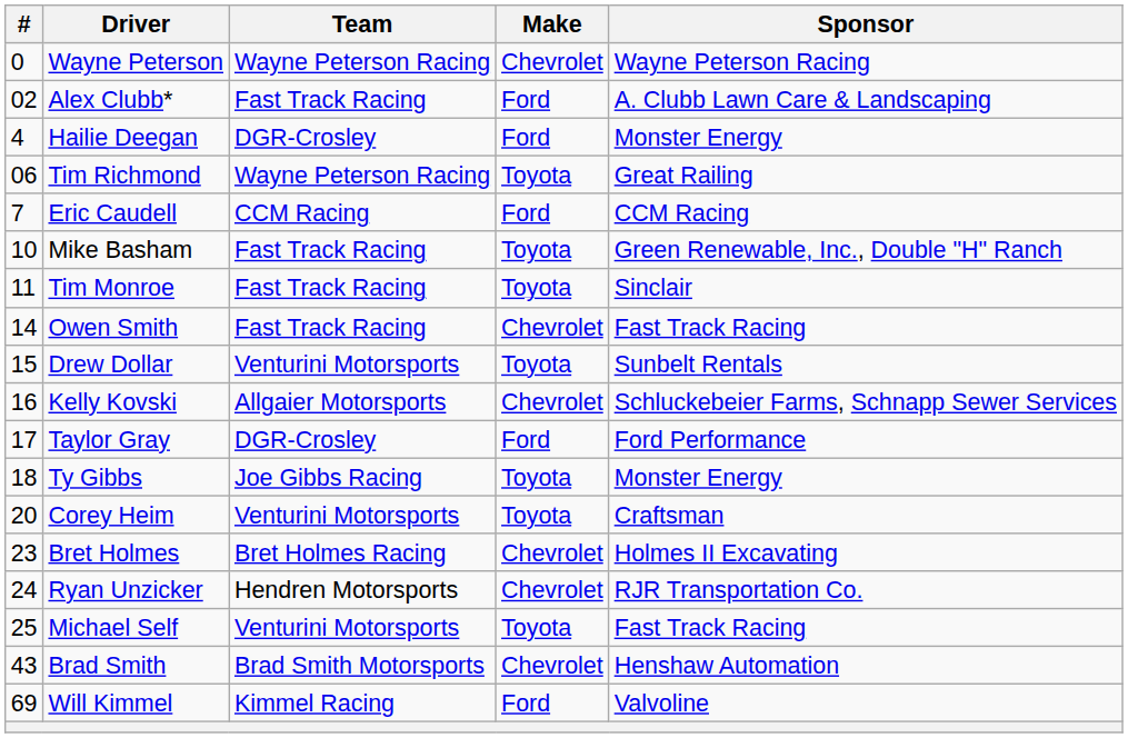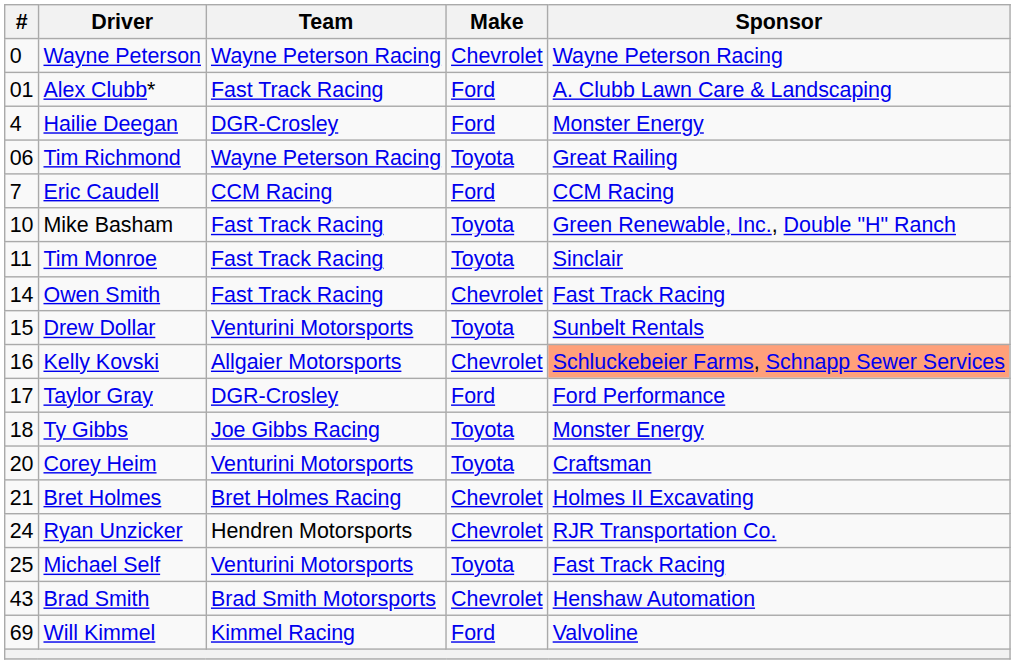 <table class="wikitable" style="font-size:95%">
 <tr>
 <th>#</th>
 <th>Driver</th>
 <th>Team</th>
 <th>Make</th>
 <th>Sponsor</th>
 </tr>
 <tr>
 <td>0</td>
 <td><a href='#'>Wayne Peterson</a></td>
 <td><a href='#'>Wayne Peterson Racing</a></td>
 <td><a href='#'>Chevrolet</a></td>
 <td><a href='#'>Wayne Peterson Racing</a></td>
 </tr>
 <tr>
-<td>02</td>
+<td>01</td>
 <td><a href='#'>Alex Clubb</a>*</td>
 <td><a href='#'>Fast Track Racing</a></td>
 <td><a href='#'>Ford</a></td>
 <td><a href='#'>A. Clubb Lawn Care & Landscaping</a></td>
 </tr>
 <tr>
 <td>4</td>
 <td><a href='#'>Hailie Deegan</a></td>
 <td><a href='#'>DGR-Crosley</a></td>
 <td><a href='#'>Ford</a></td>
 <td><a href='#'>Monster Energy</a></td>
 </tr>
 <tr>
 <td>06</td>
 <td><a href='#'>Tim Richmond</a></td>
 <td><a href='#'>Wayne Peterson Racing</a></td>
 <td><a href='#'>Toyota</a></td>
 <td><a href='#'>Great Railing</a></td>
 </tr>
 <tr>
 <td>7</td>
 <td><a href='#'>Eric Caudell</a></td>
 <td><a href='#'>CCM Racing</a></td>
 <td><a href='#'>Ford</a></td>
 <td><a href='#'>CCM Racing</a></td>
 </tr>
 <tr>
 <td>10</td>
 <td>Mike Basham</td>
 <td><a href='#'>Fast Track Racing</a></td>
 <td><a href='#'>Toyota</a></td>
 <td><a href='#'>Green Renewable, Inc.</a>, <a href='#'>Double "H" Ranch</a></td>
 </tr>
 <tr>
 <td>11</td>
 <td><a href='#'>Tim Monroe</a></td>
 <td><a href='#'>Fast Track Racing</a></td>
 <td><a href='#'>Toyota</a></td>
 <td><a href='#'>Sinclair</a></td>
 </tr>
 <tr>
 <td>14</td>
 <td><a href='#'>Owen Smith</a></td>
 <td><a href='#'>Fast Track Racing</a></td>
 <td><a href='#'>Chevrolet</a></td>
 <td><a href='#'>Fast Track Racing</a></td>
 </tr>
 <tr>
 <td>15</td>
 <td><a href='#'>Drew Dollar</a></td>
 <td><a href='#'>Venturini Motorsports</a></td>
 <td><a href='#'>Toyota</a></td>
 <td><a href='#'>Sunbelt Rentals</a></td>
 </tr>
 <tr>
 <td>16</td>
 <td><a href='#'>Kelly Kovski</a></td>
 <td><a href='#'>Allgaier Motorsports</a></td>
 <td><a href='#'>Chevrolet</a></td>
-<td><a href='#'>Schluckebeier Farms</a>, <a href='#'>Schnapp Sewer Services</a></td>
+<td style="background: lightsalmon;"><a href='#'>Schluckebeier Farms</a>, <a href='#'>Schnapp Sewer Services</a></td>
 </tr>
 <tr>
 <td>17</td>
 <td><a href='#'>Taylor Gray</a></td>
 <td><a href='#'>DGR-Crosley</a></td>
 <td><a href='#'>Ford</a></td>
 <td><a href='#'>Ford Performance</a></td>
 </tr>
 <tr>
 <td>18</td>
 <td><a href='#'>Ty Gibbs</a></td>
 <td><a href='#'>Joe Gibbs Racing</a></td>
 <td><a href='#'>Toyota</a></td>
 <td><a href='#'>Monster Energy</a></td>
 </tr>
 <tr>
 <td>20</td>
 <td><a href='#'>Corey Heim</a></td>
 <td><a href='#'>Venturini Motorsports</a></td>
 <td><a href='#'>Toyota</a></td>
 <td><a href='#'>Craftsman</a></td>
 </tr>
 <tr>
-<td>23</td>
+<td>21</td>
 <td><a href='#'>Bret Holmes</a></td>
 <td><a href='#'>Bret Holmes Racing</a></td>
 <td><a href='#'>Chevrolet</a></td>
 <td><a href='#'>Holmes II Excavating</a></td>
 </tr>
 <tr>
 <td>24</td>
 <td><a href='#'>Ryan Unzicker</a></td>
 <td>Hendren Motorsports</td>
 <td><a href='#'>Chevrolet</a></td>
 <td><a href='#'>RJR Transportation Co.</a></td>
 </tr>
 <tr>
 <td>25</td>
 <td><a href='#'>Michael Self</a></td>
 <td><a href='#'>Venturini Motorsports</a></td>
 <td><a href='#'>Toyota</a></td>
 <td><a href='#'>Fast Track Racing</a></td>
 </tr>
 <tr>
 <td>43</td>
 <td><a href='#'>Brad Smith</a></td>
 <td><a href='#'>Brad Smith Motorsports</a></td>
 <td><a href='#'>Chevrolet</a></td>
 <td><a href='#'>Henshaw Automation</a></td>
 </tr>
 <tr>
 <td>69</td>
 <td><a href='#'>Will Kimmel</a></td>
 <td><a href='#'>Kimmel Racing</a></td>
 <td><a href='#'>Ford</a></td>
 <td><a href='#'>Valvoline</a></td>
 </tr>
 <tr>
 <th colspan="5"></th>
 </tr>
 </table>
